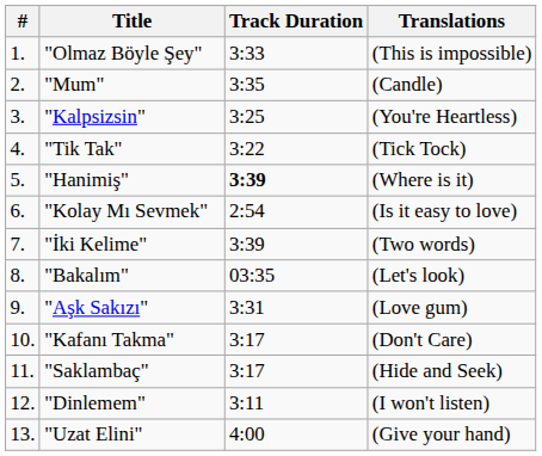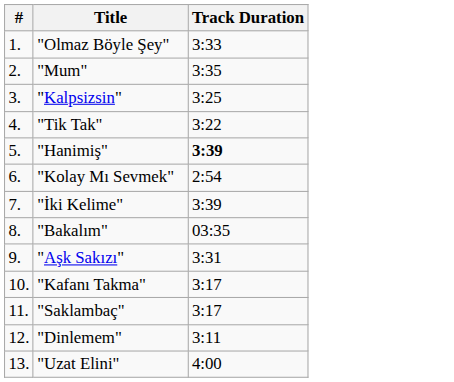 <table class="wikitable">
 <tr>
 <th>#</th>
 <th width="140">Title </th>
 <th>Track Duration</th>
-<th>Translations</th>
 </tr>
 <tr>
 <td>1.</td>
 <td>"Olmaz Böyle Şey"</td>
 <td>3:33</td>
-<td>(This is impossible)</td>
 </tr>
 <tr>
 <td>2.</td>
 <td>"Mum"</td>
 <td>3:35</td>
-<td>(Candle)</td>
 </tr>
 <tr>
 <td>3.</td>
 <td>"<a href='#'>Kalpsizsin</a>"</td>
 <td>3:25</td>
-<td>(You're Heartless)</td>
 </tr>
 <tr>
 <td>4.</td>
 <td>"Tik Tak"</td>
 <td>3:22</td>
-<td>(Tick Tock)</td>
 </tr>
 <tr>
 <td>5.</td>
 <td>"Hanimiş"</td>
 <td><strong>3:39</strong></td>
-<td>(Where is it)</td>
 </tr>
 <tr>
 <td>6.</td>
 <td>"Kolay Mı Sevmek"</td>
 <td>2:54</td>
-<td>(Is it easy to love)</td>
 </tr>
 <tr>
 <td>7.</td>
 <td>"İki Kelime"</td>
 <td>3:39</td>
-<td>(Two words)</td>
 </tr>
 <tr>
 <td>8.</td>
 <td>"Bakalım"</td>
 <td>03:35</td>
-<td>(Let's look)</td>
 </tr>
 <tr>
 <td>9.</td>
 <td>"<a href='#'>Aşk Sakızı</a>"</td>
 <td>3:31</td>
-<td>(Love gum)</td>
 </tr>
 <tr>
 <td>10.</td>
 <td>"Kafanı Takma"</td>
 <td>3:17</td>
-<td>(Don't Care)</td>
 </tr>
 <tr>
 <td>11.</td>
 <td>"Saklambaç"</td>
 <td>3:17</td>
-<td>(Hide and Seek)</td>
 </tr>
 <tr>
 <td>12.</td>
 <td>"Dinlemem"</td>
 <td>3:11</td>
-<td>(I won't listen)</td>
 </tr>
 <tr>
 <td>13.</td>
 <td>"Uzat Elini"</td>
 <td>4:00</td>
-<td>(Give your hand)</td>
 </tr>
 </table>
